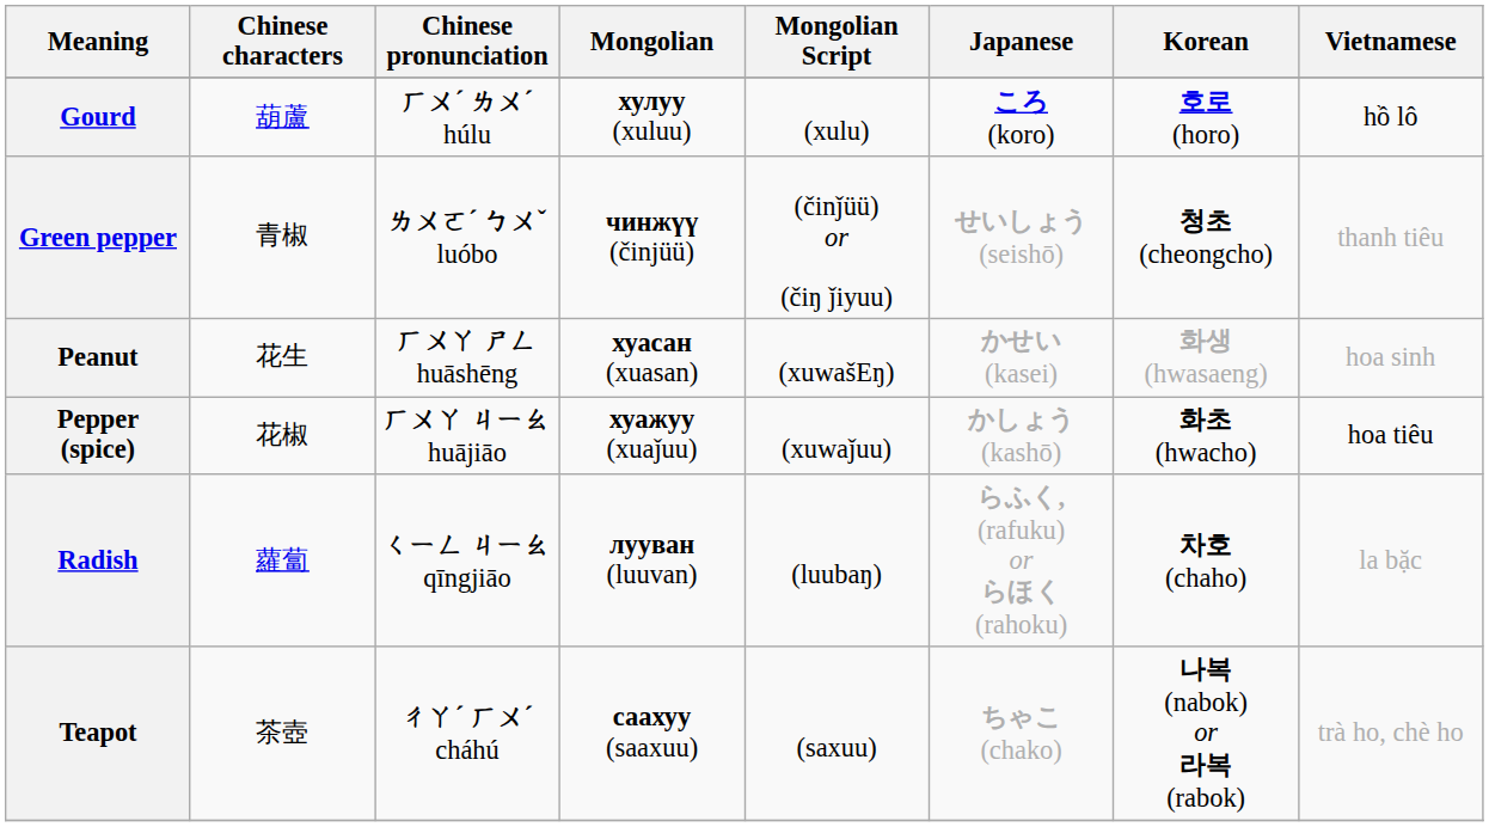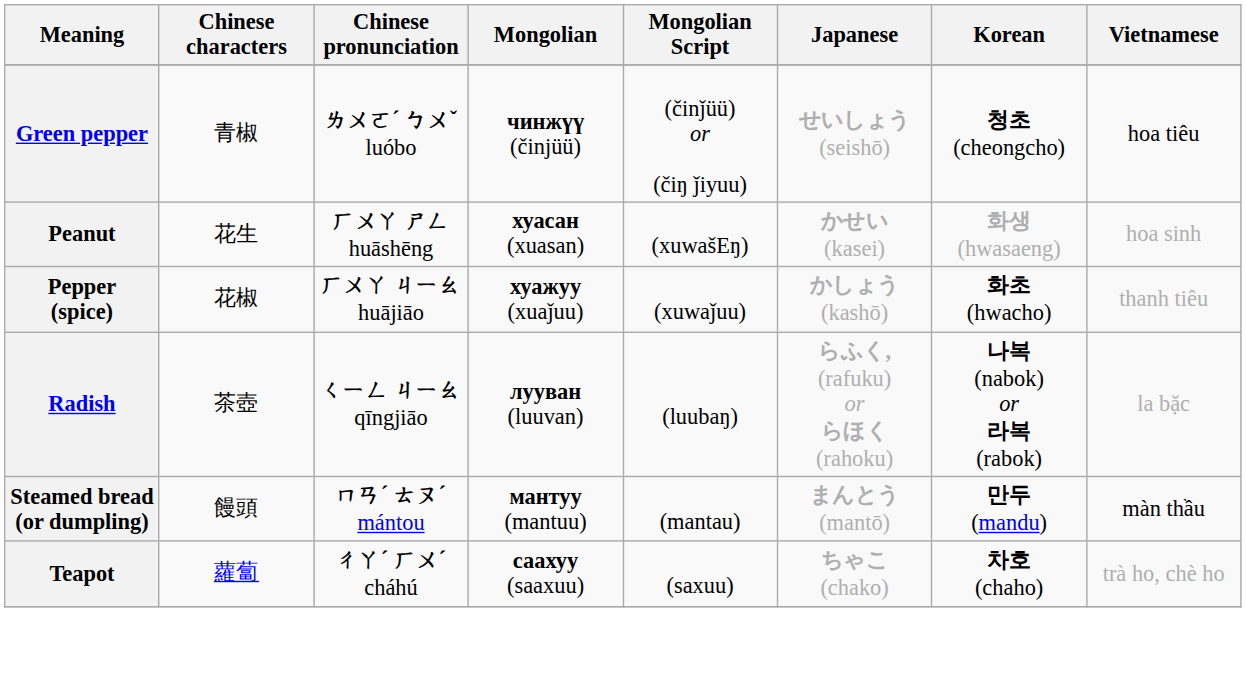 <table cellspacing="1" style="width:100%;" class="wikitable sortable">
 <tr>
 <th style="width:12.5%;">Meaning</th>
 <th style="width:12.5%;">Chinese characters</th>
 <th style="width:12.5%;">Chinese pronunciation</th>
 <th style="width:12.5%;">Mongolian</th>
 <th style="width:12.5%;">Mongolian Script</th>
 <th style="width:12.5%;">Japanese</th>
 <th style="width:12.5%;">Korean</th>
 <th style="width:12.5%;">Vietnamese</th>
 </tr>
 <tr>
 </tr>
 <tr>
-<th><a href='#'>Gourd</a></th>
-<td style= "text-align:center;"><a href='#'>葫蘆</a></td>
-<td style= "text-align:center;"><strong>ㄏㄨˊ ㄌㄨˊ</strong> <br>húlu<br></td>
-<td style= "text-align:center;"><strong>хулуу</strong> <br>(xuluu)<br></td>
-<td style= "text-align:center;"> <br>(xulu)<br></td>
-<td style= "text-align:center;"><strong><a href='#'>ころ</a></strong> <br>(koro)<br></td>
-<td style= "text-align:center;"><strong><a href='#'>호로</a></strong> <br>(horo)<br></td>
-<td style= "text-align:center;">hồ lô</td>
-</tr>
-<tr>
 <th><a href='#'>Green pepper</a></th>
 <td style= "text-align:center;">青椒</td>
 <td style= "text-align:center;"><strong>ㄌㄨㄛˊ ㄅㄨˇ</strong> <br>luóbo<br></td>
 <td style= "text-align:center;"><strong>чинжүү</strong> <br>(činjüü)<br></td>
 <td style= "text-align:center;"> <br>(činǰüü)<br> <em>or</em> <br><br> (čiŋ ǰiyuu)</td>
 <td style= "text-align:center; color: #afafaf;"><strong>せいしょう</strong> <br>(seishō)<br></td>
 <td style= "text-align:center;"><strong>청초</strong> <br>(cheongcho)<br></td>
-<td style= "text-align:center; color: #afafaf;">thanh tiêu</td>
+<td style= "text-align:center;">hoa tiêu</td>
 </tr>
 <tr>
 <th>Peanut</th>
 <td style= "text-align:center;">花生</td>
 <td style= "text-align:center;"><strong>ㄏㄨㄚ ㄕㄥ</strong> <br>huāshēng<br></td>
 <td style= "text-align:center;"><strong>хуасан</strong> <br>(xuasan)<br></td>
 <td style= "text-align:center;"> <br>(xuwašEŋ)<br></td>
 <td style= "text-align:center; color: #afafaf;"><strong>かせい</strong> <br>(kasei)<br></td>
 <td style= "text-align:center; color: #afafaf;"><strong>화생</strong> <br>(hwasaeng)<br></td>
 <td style= "text-align:center; color: #afafaf;">hoa sinh</td>
 </tr>
 <tr>
 <th>Pepper <br>(spice)<br></th>
 <td style= "text-align:center;">花椒</td>
 <td style= "text-align:center;"><strong>ㄏㄨㄚ ㄐㄧㄠ</strong> <br>huājiāo<br></td>
 <td style= "text-align:center;"><strong>хуажуу</strong> <br>(xuaǰuu)<br></td>
 <td style= "text-align:center;"> <br>(xuwaǰuu)<br></td>
 <td style= "text-align:center; color: #afafaf;"><strong>かしょう</strong> <br>(kashō)<br></td>
 <td style= "text-align:center;"><strong>화초</strong> <br>(hwacho)<br></td>
-<td style= "text-align:center;">hoa tiêu</td>
+<td style= "text-align:center; color: #afafaf;">thanh tiêu</td>
 </tr>
 <tr>
 <th><a href='#'>Radish</a></th>
-<td style= "text-align:center;"><a href='#'>蘿蔔</a></td>
+<td style= "text-align:center;">茶壺</td>
 <td style= "text-align:center;"><strong>ㄑㄧㄥ ㄐㄧㄠ</strong> <br>qīngjiāo<br></td>
 <td style= "text-align:center;"><strong>лууван</strong> <br>(luuvan)<br></td>
 <td style= "text-align:center;"> <br>(luubaŋ)<br></td>
 <td style= "text-align:center; color: #afafaf;"><strong>らふく,</strong> <br>(rafuku)<br> <em>or</em> <br><strong>らほく</strong><br>(rahoku)</td>
-<td style= "text-align:center;"><strong>차호</strong> <br>(chaho)<br></td>
+<td style= "text-align:center;"><strong>나복</strong> <br>(nabok)<br> <em>or</em> <br><strong>라복</strong><br>(rabok)</td>
 <td style= "text-align:center; color: #afafaf;">la bặc</td>
 </tr>
 <tr>
+<th>Steamed bread (or dumpling)</th>
+<td style= "text-align:center;">饅頭</td>
+<td style= "text-align:center;"><strong>ㄇㄢˊ ㄊㄡˊ</strong> <br><a href='#'>mántou</a><br></td>
+<td style= "text-align:center;"><strong>мантуу</strong> <br>(mantuu)<br></td>
+<td style= "text-align:center;"> <br>(mantau)<br></td>
+<td style= "text-align:center; color: #afafaf;"><strong>まんとう</strong> <br>(mantō)<br></td>
+<td style= "text-align:center;"><strong>만두</strong> <br>(<a href='#'>mandu</a>)<br></td>
+<td style= "text-align:center;">màn thầu</td>
+</tr>
+<tr>
 <th>Teapot</th>
-<td style= "text-align:center;">茶壺</td>
+<td style= "text-align:center;"><a href='#'>蘿蔔</a></td>
 <td style= "text-align:center;"><strong>ㄔㄚˊ ㄏㄨˊ</strong> <br>cháhú<br></td>
 <td style= "text-align:center;"><strong>саахуу</strong> <br>(saaxuu)<br></td>
 <td style= "text-align:center;"> <br>(saxuu)<br></td>
 <td style= "text-align:center; color: #afafaf;"><strong>ちゃこ</strong> <br>(chako)<br></td>
-<td style= "text-align:center;"><strong>나복</strong> <br>(nabok)<br> <em>or</em> <br><strong>라복</strong><br>(rabok)</td>
+<td style= "text-align:center;"><strong>차호</strong> <br>(chaho)<br></td>
 <td style= "text-align:center; color: #afafaf;">trà ho, chè ho</td>
 </tr>
 <tr>
 </tr>
 </table>
